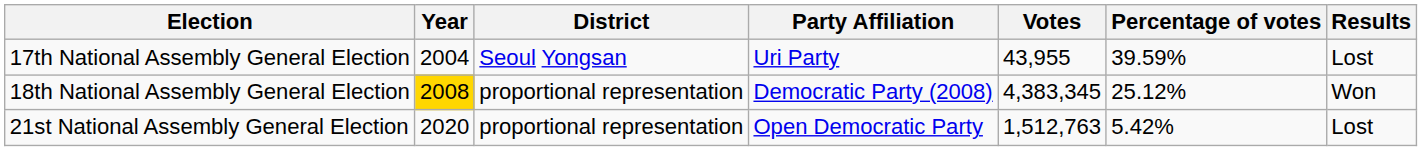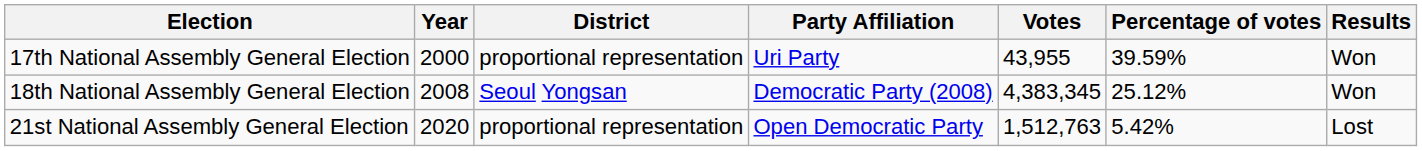 <table class="wikitable">
 <tr>
 <th>Election</th>
 <th>Year</th>
 <th>District</th>
 <th>Party Affiliation</th>
 <th>Votes</th>
 <th>Percentage of votes</th>
 <th>Results</th>
 </tr>
 <tr>
 <td>17th National Assembly General Election</td>
-<td>2004</td>
-<td><a href='#'>Seoul</a> <a href='#'>Yongsan</a></td>
+<td>2000</td>
+<td>proportional representation</td>
 <td><a href='#'>Uri Party</a></td>
 <td>43,955</td>
 <td>39.59%</td>
-<td>Lost</td>
+<td>Won</td>
 </tr>
 <tr>
 <td>18th National Assembly General Election</td>
-<td style="background: gold;">2008</td>
-<td>proportional representation</td>
+<td>2008</td>
+<td><a href='#'>Seoul</a> <a href='#'>Yongsan</a></td>
 <td><a href='#'>Democratic Party (2008)</a></td>
 <td>4,383,345</td>
 <td>25.12%</td>
 <td>Won</td>
 </tr>
 <tr>
 <td>21st National Assembly General Election</td>
 <td>2020</td>
 <td>proportional representation</td>
 <td><a href='#'>Open Democratic Party</a></td>
 <td>1,512,763</td>
 <td>5.42%</td>
 <td>Lost</td>
 </tr>
 </table>
